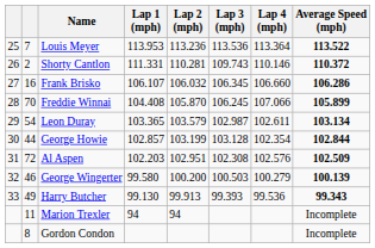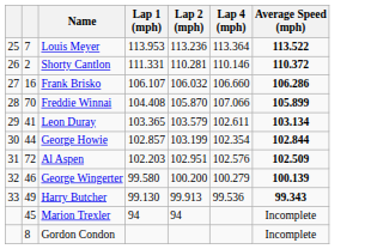 <table class="wikitable" style="font-size: 90%;">
 <tr align="center">
 <th></th>
 <th></th>
 <th>Name</th>
 <th>Lap 1<br>(mph)</th>
 <th>Lap 2<br>(mph)</th>
-<th>Lap 3<br>(mph)</th>
 <th>Lap 4<br>(mph)</th>
 <th>Average Speed<br>(mph)</th>
 </tr>
 <tr>
 <td>25</td>
 <td>7</td>
 <td> <a href='#'>Louis Meyer</a> <strong></strong></td>
 <td>113.953</td>
 <td>113.236</td>
-<td>113.536</td>
 <td>113.364</td>
 <td align=center><strong>113.522</strong></td>
 </tr>
 <tr>
 <td>26</td>
 <td>2</td>
 <td> <a href='#'>Shorty Cantlon</a></td>
 <td>111.331</td>
 <td>110.281</td>
-<td>109.743</td>
 <td>110.146</td>
 <td align=center><strong>110.372</strong></td>
 </tr>
 <tr>
 <td>27</td>
 <td>16</td>
 <td> <a href='#'>Frank Brisko</a></td>
 <td>106.107</td>
 <td>106.032</td>
-<td>106.345</td>
 <td>106.660</td>
 <td align=center><strong>106.286</strong></td>
 </tr>
 <tr>
 <td>28</td>
 <td>70</td>
 <td> <a href='#'>Freddie Winnai</a></td>
 <td>104.408</td>
 <td>105.870</td>
-<td>106.245</td>
 <td>107.066</td>
 <td align=center><strong>105.899</strong></td>
 </tr>
 <tr>
 <td>29</td>
-<td>54</td>
+<td>41</td>
 <td> <a href='#'>Leon Duray</a></td>
 <td>103.365</td>
 <td>103.579</td>
-<td>102.987</td>
 <td>102.611</td>
 <td align=center><strong>103.134</strong></td>
 </tr>
 <tr>
 <td>30</td>
 <td>44</td>
 <td> <a href='#'>George Howie</a> <strong></strong></td>
 <td>102.857</td>
 <td>103.199</td>
-<td>103.128</td>
 <td>102.354</td>
 <td align=center><strong>102.844</strong></td>
 </tr>
 <tr>
 <td>31</td>
 <td>72</td>
 <td> <a href='#'>Al Aspen</a> <strong></strong></td>
 <td>102.203</td>
 <td>102.951</td>
-<td>102.308</td>
 <td>102.576</td>
 <td align=center><strong>102.509</strong></td>
 </tr>
 <tr>
 <td>32</td>
 <td>46</td>
 <td> <a href='#'>George Wingerter</a> <strong></strong></td>
 <td>99.580</td>
 <td>100.200</td>
-<td>100.503</td>
 <td>100.279</td>
 <td align=center><strong>100.139</strong></td>
 </tr>
 <tr>
 <td>33</td>
 <td>49</td>
 <td> <a href='#'>Harry Butcher</a></td>
 <td>99.130</td>
 <td>99.913</td>
-<td>99.393</td>
 <td>99.536</td>
 <td align=center><strong>99.343</strong></td>
 </tr>
 <tr>
 <td> </td>
-<td>11</td>
+<td>45</td>
 <td> <a href='#'>Marion Trexler</a></td>
 <td>94</td>
 <td>94</td>
-<td> </td>
 <td> </td>
 <td align=center>Incomplete</td>
 </tr>
 <tr>
 <td> </td>
 <td>8</td>
 <td> Gordon Condon</td>
 <td> </td>
 <td> </td>
 <td> </td>
-<td> </td>
 <td align=center>Incomplete</td>
 </tr>
 </table>
